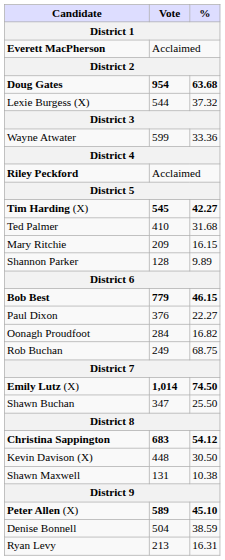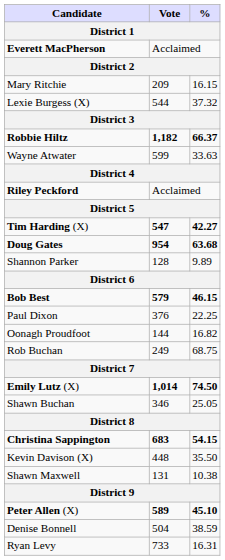 <table class="wikitable">
 <tr>
 <th style="background:#ddf; width:200px;">Candidate</th>
 <th style="background:#ddf; width:50px;">Vote</th>
 <th style="background:#ddf; width:30px;">%</th>
 </tr>
 <tr>
 <th colspan="3">District 1</th>
 </tr>
 <tr>
 <td><strong>Everett MacPherson</strong></td>
 <td colspan="2">Acclaimed</td>
 </tr>
 <tr>
 <th colspan="3">District 2</th>
 </tr>
 <tr>
-<td><strong>Doug Gates</strong></td>
-<td><strong>954</strong></td>
-<td><strong>63.68</strong></td>
+<td>Mary Ritchie</td>
+<td>209</td>
+<td>16.15</td>
 </tr>
 <tr>
 <td>Lexie Burgess (X)</td>
 <td>544</td>
 <td>37.32</td>
 </tr>
 <tr>
 <th colspan="3">District 3</th>
 </tr>
 <tr>
+<td><strong>Robbie Hiltz</strong></td>
+<td><strong>1,182</strong></td>
+<td><strong>66.37</strong></td>
+</tr>
+<tr>
 <td>Wayne Atwater</td>
 <td>599</td>
-<td>33.36</td>
+<td>33.63</td>
 </tr>
 <tr>
 <th colspan="3">District 4</th>
 </tr>
 <tr>
 <td><strong>Riley Peckford</strong></td>
 <td colspan="2">Acclaimed</td>
 </tr>
 <tr>
 <th colspan="3">District 5</th>
 </tr>
 <tr>
 <td><strong>Tim Harding</strong> (X)</td>
-<td><strong>545</strong></td>
+<td><strong>547</strong></td>
 <td><strong>42.27</strong></td>
 </tr>
 <tr>
-<td>Ted Palmer</td>
-<td>410</td>
-<td>31.68</td>
-</tr>
-<tr>
-<td>Mary Ritchie</td>
-<td>209</td>
-<td>16.15</td>
+<td><strong>Doug Gates</strong></td>
+<td><strong>954</strong></td>
+<td><strong>63.68</strong></td>
 </tr>
 <tr>
 <td>Shannon Parker</td>
 <td>128</td>
 <td>9.89</td>
 </tr>
 <tr>
 <th colspan="3">District 6</th>
 </tr>
 <tr>
 <td><strong>Bob Best</strong></td>
-<td><strong>779</strong></td>
+<td><strong>579</strong></td>
 <td><strong>46.15</strong></td>
 </tr>
 <tr>
 <td>Paul Dixon</td>
 <td>376</td>
-<td>22.27</td>
+<td>22.25</td>
 </tr>
 <tr>
 <td>Oonagh Proudfoot</td>
-<td>284</td>
+<td>144</td>
 <td>16.82</td>
 </tr>
 <tr>
 <td>Rob Buchan</td>
 <td>249</td>
 <td>68.75</td>
 </tr>
 <tr>
 <th colspan="3">District 7</th>
 </tr>
 <tr>
 <td><strong>Emily Lutz</strong> (X)</td>
 <td><strong>1,014</strong></td>
 <td><strong>74.50</strong></td>
 </tr>
 <tr>
 <td>Shawn Buchan</td>
-<td>347</td>
-<td>25.50</td>
+<td>346</td>
+<td>25.05</td>
 </tr>
 <tr>
 <th colspan="3">District 8</th>
 </tr>
 <tr>
 <td><strong>Christina Sappington</strong></td>
 <td><strong>683</strong></td>
-<td><strong>54.12</strong></td>
+<td><strong>54.15</strong></td>
 </tr>
 <tr>
 <td>Kevin Davison (X)</td>
 <td>448</td>
-<td>30.50</td>
+<td>35.50</td>
 </tr>
 <tr>
 <td>Shawn Maxwell</td>
 <td>131</td>
 <td>10.38</td>
 </tr>
 <tr>
 <th colspan="3">District 9</th>
 </tr>
 <tr>
 <td><strong>Peter Allen</strong> (X)</td>
 <td><strong>589</strong></td>
 <td><strong>45.10</strong></td>
 </tr>
 <tr>
 <td>Denise Bonnell</td>
 <td>504</td>
 <td>38.59</td>
 </tr>
 <tr>
 <td>Ryan Levy</td>
-<td>213</td>
+<td>733</td>
 <td>16.31</td>
 </tr>
 </table>
